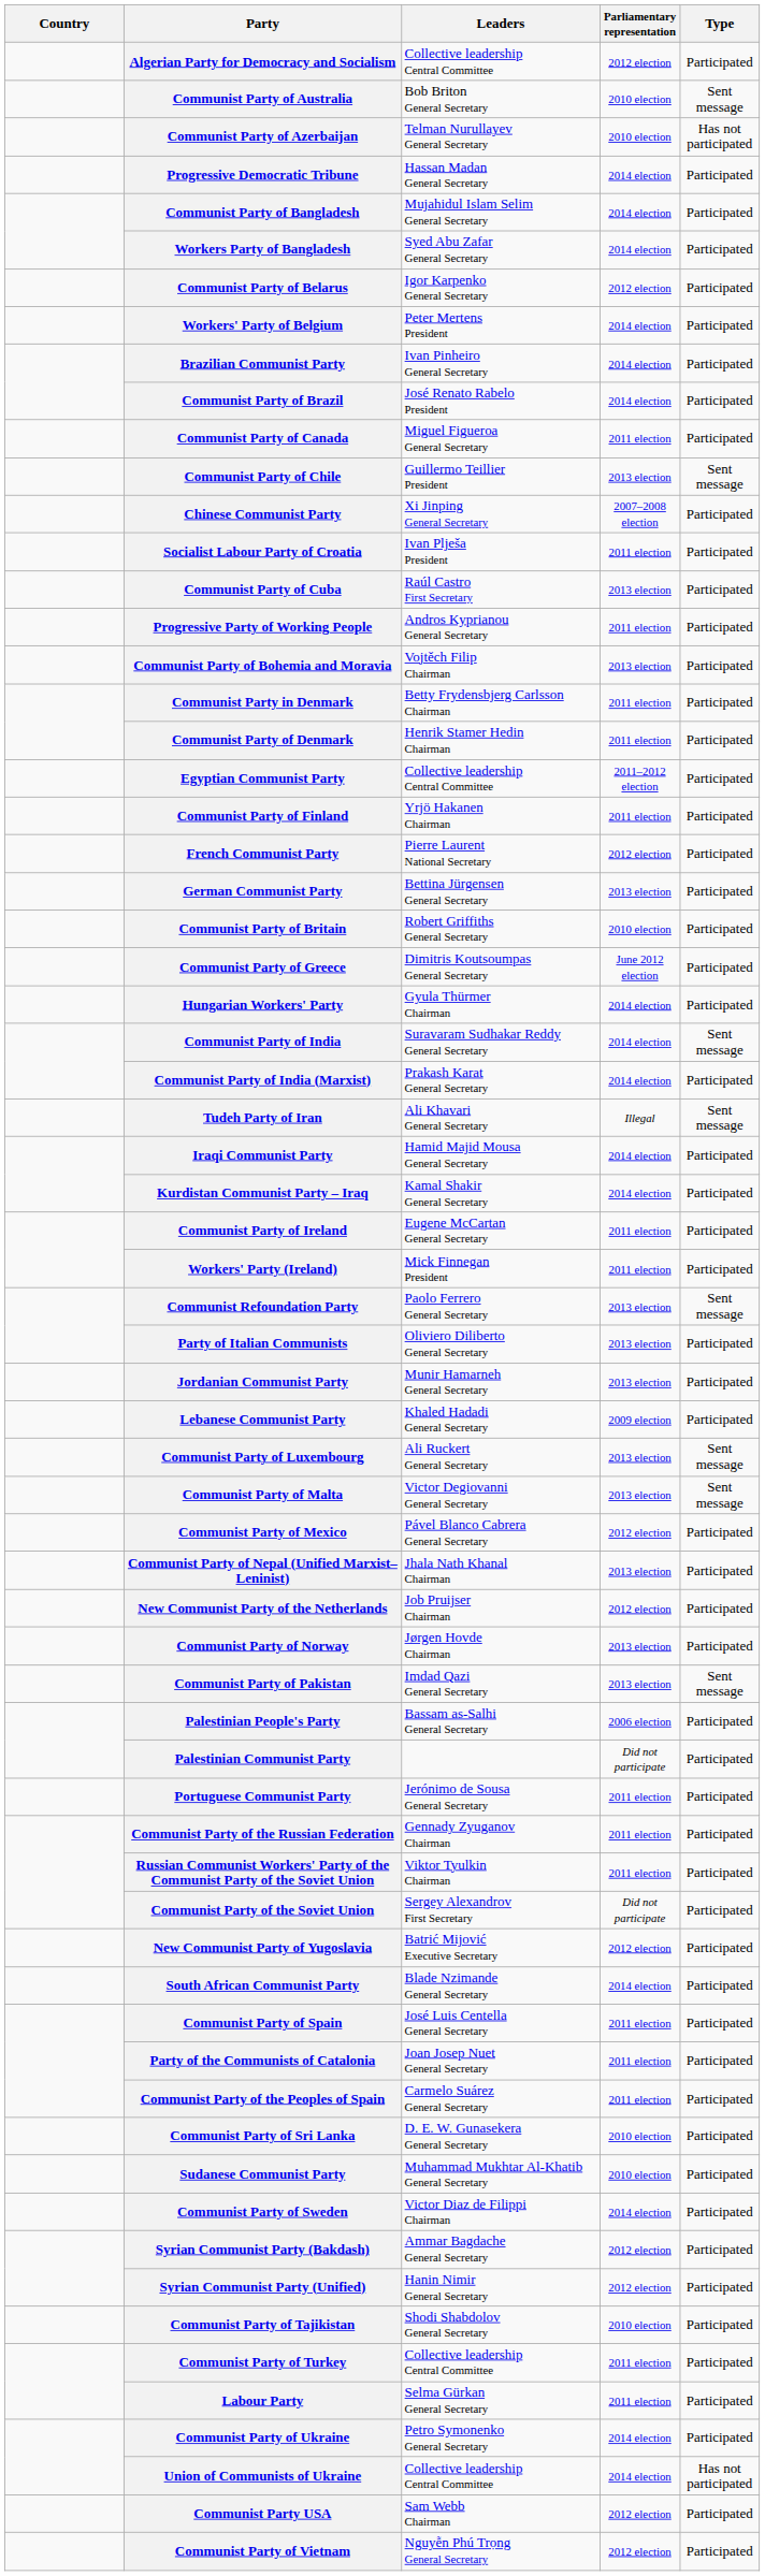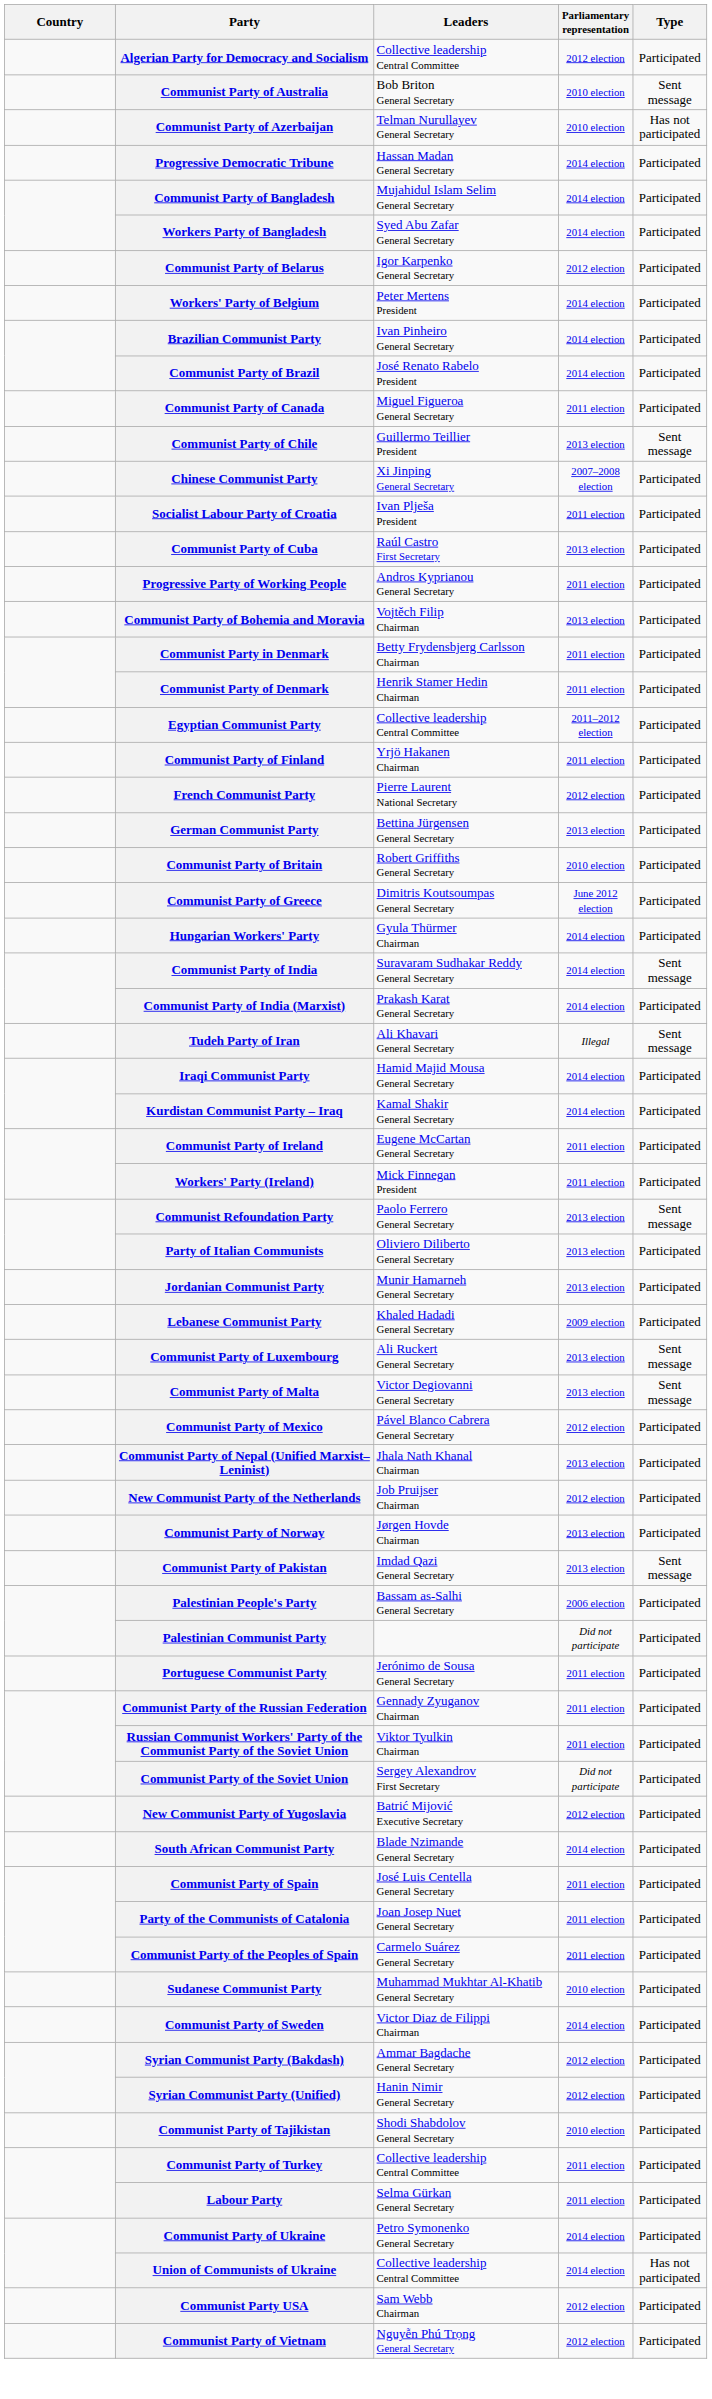 <table class="wikitable mw-collapsible mw-collapsed">
 <tr>
 <th width="15%" scope="col" class=unsortable>Country</th>
 <th width="35%" scope="col">Party</th>
 <th width="25%" scope="col" class=unsortable>Leaders</th>
 <th width="4%" scope="col"><small>Parliamentary<br>representation</small></th>
 <th width="10%" scope="col">Type</th>
 </tr>
 <tr>
 <td></td>
 <th scope="row"><a href='#'>Algerian Party for Democracy and Socialism</a></th>
 <td><a href='#'>Collective leadership</a><br><small>Central Committee</small></td>
 <td align="center"><small><a href='#'>2012 election</a></small></td>
 <td align="center">Participated</td>
 </tr>
 <tr>
 <td></td>
 <th scope="row"><a href='#'>Communist Party of Australia</a></th>
 <td>Bob Briton<br><small>General Secretary</small></td>
 <td align="center"><small><a href='#'>2010 election</a></small></td>
 <td align="center">Sent message</td>
 </tr>
 <tr>
 <td></td>
 <th scope="row"><a href='#'>Communist Party of Azerbaijan</a></th>
 <td><a href='#'>Telman Nurullayev</a><br><small>General Secretary</small></td>
 <td align="center"><small><a href='#'>2010 election</a></small></td>
 <td align="center">Has not participated</td>
 </tr>
 <tr>
 <td></td>
 <th scope="row"><a href='#'>Progressive Democratic Tribune</a></th>
 <td><a href='#'>Hassan Madan</a><br><small>General Secretary</small></td>
 <td align="center"><small><a href='#'>2014 election</a></small></td>
 <td align="center">Participated</td>
 </tr>
 <tr>
 <td rowspan="2"></td>
 <th scope="row"><a href='#'>Communist Party of Bangladesh</a></th>
 <td><a href='#'>Mujahidul Islam Selim</a><br><small>General Secretary</small></td>
 <td align="center"><small><a href='#'>2014 election</a></small></td>
 <td align="center">Participated</td>
 </tr>
 <tr>
 <th scope="row"><a href='#'>Workers Party of Bangladesh</a></th>
 <td><a href='#'>Syed Abu Zafar</a><br><small>General Secretary</small></td>
 <td align="center"><small><a href='#'>2014 election</a></small></td>
 <td align="center">Participated</td>
 </tr>
 <tr>
 <td></td>
 <th scope="row"><a href='#'>Communist Party of Belarus</a></th>
 <td><a href='#'>Igor Karpenko</a><br><small>General Secretary</small></td>
 <td align="center"><small><a href='#'>2012 election</a></small></td>
 <td align="center">Participated</td>
 </tr>
 <tr>
 <td></td>
 <th scope="row"><a href='#'>Workers' Party of Belgium</a></th>
 <td><a href='#'>Peter Mertens</a><br><small>President</small></td>
 <td align="center"><small><a href='#'>2014 election</a></small></td>
 <td align="center">Participated</td>
 </tr>
 <tr>
 <td rowspan="2"></td>
 <th scope="row"><a href='#'>Brazilian Communist Party</a></th>
 <td><a href='#'>Ivan Pinheiro</a><br><small>General Secretary</small></td>
 <td align="center"><small><a href='#'>2014 election</a></small></td>
 <td align="center">Participated</td>
 </tr>
 <tr>
 <th scope="row"><a href='#'>Communist Party of Brazil</a></th>
 <td><a href='#'>José Renato Rabelo</a><br><small>President</small></td>
 <td align="center"><small><a href='#'>2014 election</a></small></td>
 <td align="center">Participated</td>
 </tr>
 <tr>
 <td></td>
 <th scope="row"><a href='#'>Communist Party of Canada</a></th>
 <td><a href='#'>Miguel Figueroa</a><br><small>General Secretary</small></td>
 <td align="center"><small><a href='#'>2011 election</a></small></td>
 <td align="center">Participated</td>
 </tr>
 <tr>
 <td></td>
 <th scope="row"><a href='#'>Communist Party of Chile</a></th>
 <td><a href='#'>Guillermo Teillier</a><br><small>President</small></td>
 <td align="center"><small><a href='#'>2013 election</a></small></td>
 <td align="center">Sent message</td>
 </tr>
 <tr>
 <td></td>
 <th scope="row"><a href='#'>Chinese Communist Party</a></th>
 <td><a href='#'>Xi Jinping</a><br><small><a href='#'>General Secretary</a></small></td>
 <td align="center"><small><a href='#'>2007–2008 election</a></small></td>
 <td align="center">Participated</td>
 </tr>
 <tr>
 <td></td>
 <th scope="row"><a href='#'>Socialist Labour Party of Croatia</a></th>
 <td><a href='#'>Ivan Plješa</a><br><small>President</small></td>
 <td align="center"><small><a href='#'>2011 election</a></small></td>
 <td align="center">Participated</td>
 </tr>
 <tr>
 <td></td>
 <th scope="row"><a href='#'>Communist Party of Cuba</a></th>
 <td><a href='#'>Raúl Castro</a><br><small><a href='#'>First Secretary</a></small></td>
 <td align="center"><small><a href='#'>2013 election</a></small></td>
 <td align="center">Participated</td>
 </tr>
 <tr>
 <td></td>
 <th scope="row"><a href='#'>Progressive Party of Working People</a></th>
 <td><a href='#'>Andros Kyprianou</a><br><small>General Secretary</small></td>
 <td align="center"><small><a href='#'>2011 election</a></small></td>
 <td align="center">Participated</td>
 </tr>
 <tr>
 <td></td>
 <th scope="row"><a href='#'>Communist Party of Bohemia and Moravia</a></th>
 <td><a href='#'>Vojtěch Filip</a><br><small>Chairman</small></td>
 <td align="center"><small><a href='#'>2013 election</a></small></td>
 <td align="center">Participated</td>
 </tr>
 <tr>
 <td rowspan="2"></td>
 <th scope="row"><a href='#'>Communist Party in Denmark</a></th>
 <td><a href='#'>Betty Frydensbjerg Carlsson</a><br><small>Chairman</small></td>
 <td align="center"><small><a href='#'>2011 election</a></small></td>
 <td align="center">Participated</td>
 </tr>
 <tr>
 <th scope="row"><a href='#'>Communist Party of Denmark</a></th>
 <td><a href='#'>Henrik Stamer Hedin</a><br><small>Chairman</small></td>
 <td align="center"><small><a href='#'>2011 election</a></small></td>
 <td align="center">Participated</td>
 </tr>
 <tr>
 <td></td>
 <th scope="row"><a href='#'>Egyptian Communist Party</a></th>
 <td><a href='#'>Collective leadership</a><br><small>Central Committee</small></td>
 <td align="center"><small><a href='#'>2011–2012 election</a></small></td>
 <td align="center">Participated</td>
 </tr>
 <tr>
 <td></td>
 <th scope="row"><a href='#'>Communist Party of Finland</a></th>
 <td><a href='#'>Yrjö Hakanen</a><br><small>Chairman</small></td>
 <td align="center"><small><a href='#'>2011 election</a></small></td>
 <td align="center">Participated</td>
 </tr>
 <tr>
 <td></td>
 <th scope="row"><a href='#'>French Communist Party</a></th>
 <td><a href='#'>Pierre Laurent</a><br><small>National Secretary</small></td>
 <td align="center"><small><a href='#'>2012 election</a></small></td>
 <td align="center">Participated</td>
 </tr>
 <tr>
 <td></td>
 <th scope="row"><a href='#'>German Communist Party</a></th>
 <td><a href='#'>Bettina Jürgensen</a><br><small>General Secretary</small></td>
 <td align="center"><small><a href='#'>2013 election</a></small></td>
 <td align="center">Participated</td>
 </tr>
 <tr>
 <td></td>
 <th scope="row"><a href='#'>Communist Party of Britain</a></th>
 <td><a href='#'>Robert Griffiths</a><br><small>General Secretary</small></td>
 <td align="center"><small><a href='#'>2010 election</a></small></td>
 <td align="center">Participated</td>
 </tr>
 <tr>
 <td></td>
 <th scope="row"><a href='#'>Communist Party of Greece</a></th>
 <td><a href='#'>Dimitris Koutsoumpas</a><br><small>General Secretary</small></td>
 <td align="center"><small><a href='#'>June 2012 election</a></small></td>
 <td align="center">Participated</td>
 </tr>
 <tr>
 <td></td>
 <th scope="row"><a href='#'>Hungarian Workers' Party</a></th>
 <td><a href='#'>Gyula Thürmer</a><br><small>Chairman</small></td>
 <td align="center"><small><a href='#'>2014 election</a></small></td>
 <td align="center">Participated</td>
 </tr>
 <tr>
 <td rowspan="2"></td>
 <th scope="row"><a href='#'>Communist Party of India</a></th>
 <td><a href='#'>Suravaram Sudhakar Reddy</a><br><small>General Secretary</small></td>
 <td align="center"><small><a href='#'>2014 election</a></small></td>
 <td align="center">Sent message</td>
 </tr>
 <tr>
 <th scope="row"><a href='#'>Communist Party of India (Marxist)</a></th>
 <td><a href='#'>Prakash Karat</a><br><small>General Secretary</small></td>
 <td align="center"><small><a href='#'>2014 election</a></small></td>
 <td align="center">Participated</td>
 </tr>
 <tr>
 <td></td>
 <th scope="row"><a href='#'>Tudeh Party of Iran</a></th>
 <td><a href='#'>Ali Khavari</a><br><small>General Secretary</small></td>
 <td align="center"><small><em>Illegal</em></small></td>
 <td align="center">Sent message</td>
 </tr>
 <tr>
 <td rowspan="2"></td>
 <th scope="row"><a href='#'>Iraqi Communist Party</a></th>
 <td><a href='#'>Hamid Majid Mousa</a><br><small>General Secretary</small></td>
 <td align="center"><small><a href='#'>2014 election</a></small></td>
 <td align="center">Participated</td>
 </tr>
 <tr>
 <th scope="row"><a href='#'>Kurdistan Communist Party – Iraq</a></th>
 <td><a href='#'>Kamal Shakir</a><br><small>General Secretary</small></td>
 <td align="center"><small><a href='#'>2014 election</a></small></td>
 <td align="center">Participated</td>
 </tr>
 <tr>
 <td rowspan="2"></td>
 <th scope="row"><a href='#'>Communist Party of Ireland</a></th>
 <td><a href='#'>Eugene McCartan</a><br><small>General Secretary</small></td>
 <td align="center"><small><a href='#'>2011 election</a></small></td>
 <td align="center">Participated</td>
 </tr>
 <tr>
 <th scope="row"><a href='#'>Workers' Party (Ireland)</a></th>
 <td><a href='#'>Mick Finnegan</a><br><small>President</small></td>
 <td align="center"><small><a href='#'>2011 election</a></small></td>
 <td align="center">Participated</td>
 </tr>
 <tr>
 <td rowspan="2"></td>
 <th scope="row"><a href='#'>Communist Refoundation Party</a></th>
 <td><a href='#'>Paolo Ferrero</a><br><small>General Secretary</small></td>
 <td align="center"><small><a href='#'>2013 election</a></small></td>
 <td align="center">Sent message</td>
 </tr>
 <tr>
 <th scope="row"><a href='#'>Party of Italian Communists</a></th>
 <td><a href='#'>Oliviero Diliberto</a><br><small>General Secretary</small></td>
 <td align="center"><small><a href='#'>2013 election</a></small></td>
 <td align="center">Participated</td>
 </tr>
 <tr>
 <td></td>
 <th scope="row"><a href='#'>Jordanian Communist Party</a></th>
 <td><a href='#'>Munir Hamarneh</a><br><small>General Secretary</small></td>
 <td align="center"><small><a href='#'>2013 election</a></small></td>
 <td align="center">Participated</td>
 </tr>
 <tr>
 <td></td>
 <th scope="row"><a href='#'>Lebanese Communist Party</a></th>
 <td><a href='#'>Khaled Hadadi</a><br><small>General Secretary</small></td>
 <td align="center"><small><a href='#'>2009 election</a></small></td>
 <td align="center">Participated</td>
 </tr>
 <tr>
 <td></td>
 <th scope="row"><a href='#'>Communist Party of Luxembourg</a></th>
 <td><a href='#'>Ali Ruckert</a><br><small>General Secretary</small></td>
 <td align="center"><small><a href='#'>2013 election</a></small></td>
 <td align="center">Sent message</td>
 </tr>
 <tr>
 <td></td>
 <th scope="row"><a href='#'>Communist Party of Malta</a></th>
 <td><a href='#'>Victor Degiovanni</a><br><small>General Secretary</small></td>
 <td align="center"><small><a href='#'>2013 election</a></small></td>
 <td align="center">Sent message</td>
 </tr>
 <tr>
 <td></td>
 <th scope="row"><a href='#'>Communist Party of Mexico</a></th>
 <td><a href='#'>Pável Blanco Cabrera</a><br><small>General Secretary</small></td>
 <td align="center"><small><a href='#'>2012 election</a></small></td>
 <td align="center">Participated</td>
 </tr>
 <tr>
 <td></td>
 <th scope="row"><a href='#'>Communist Party of Nepal (Unified Marxist–Leninist)</a></th>
 <td><a href='#'>Jhala Nath Khanal</a><br><small>Chairman</small></td>
 <td align="center"><small><a href='#'>2013 election</a></small></td>
 <td align="center">Participated</td>
 </tr>
 <tr>
 <td></td>
 <th scope="row"><a href='#'>New Communist Party of the Netherlands</a></th>
 <td><a href='#'>Job Pruijser</a><br><small>Chairman</small></td>
 <td align="center"><small><a href='#'>2012 election</a></small></td>
 <td align="center">Participated</td>
 </tr>
 <tr>
 <td></td>
 <th scope="row"><a href='#'>Communist Party of Norway</a></th>
 <td><a href='#'>Jørgen Hovde</a><br><small>Chairman</small></td>
 <td align="center"><small><a href='#'>2013 election</a></small></td>
 <td align="center">Participated</td>
 </tr>
 <tr>
 <td></td>
 <th scope="row"><a href='#'>Communist Party of Pakistan</a></th>
 <td><a href='#'>Imdad Qazi</a><br><small>General Secretary</small></td>
 <td align="center"><small><a href='#'>2013 election</a></small></td>
 <td align="center">Sent message</td>
 </tr>
 <tr>
 <td rowspan="2"></td>
 <th scope="row"><a href='#'>Palestinian People's Party</a></th>
 <td><a href='#'>Bassam as-Salhi</a><br><small>General Secretary</small></td>
 <td align="center"><small><a href='#'>2006 election</a></small></td>
 <td align="center">Participated</td>
 </tr>
 <tr>
 <th scope="row"><a href='#'>Palestinian Communist Party</a></th>
 <td></td>
 <td align="center"><small><em>Did not participate</em></small></td>
 <td align="center">Participated</td>
 </tr>
 <tr>
 <td></td>
 <th scope="row"><a href='#'>Portuguese Communist Party</a></th>
 <td><a href='#'>Jerónimo de Sousa</a><br><small>General Secretary</small></td>
 <td align="center"><small><a href='#'>2011 election</a></small></td>
 <td align="center">Participated</td>
 </tr>
 <tr>
 <td rowspan="3"></td>
 <th scope="row"><a href='#'>Communist Party of the Russian Federation</a></th>
 <td><a href='#'>Gennady Zyuganov</a><br><small>Chairman</small></td>
 <td align="center"><small><a href='#'>2011 election</a></small></td>
 <td align="center">Participated</td>
 </tr>
 <tr>
 <th scope="row"><a href='#'>Russian Communist Workers' Party of the Communist Party of the Soviet Union</a></th>
 <td><a href='#'>Viktor Tyulkin</a><br><small>Chairman</small></td>
 <td align="center"><small><a href='#'>2011 election</a></small></td>
 <td align="center">Participated</td>
 </tr>
 <tr>
 <th scope="row"><a href='#'>Communist Party of the Soviet Union</a></th>
 <td><a href='#'>Sergey Alexandrov</a><br><small>First Secretary</small></td>
 <td align="center"><small><em>Did not participate</em></small></td>
 <td align="center">Participated</td>
 </tr>
 <tr>
 <td></td>
 <th scope="row"><a href='#'>New Communist Party of Yugoslavia</a></th>
 <td><a href='#'>Batrić Mijović</a><br><small>Executive Secretary</small></td>
 <td align="center"><small><a href='#'>2012 election</a></small></td>
 <td align="center">Participated</td>
 </tr>
 <tr>
 <td></td>
 <th scope="row"><a href='#'>South African Communist Party</a></th>
 <td><a href='#'>Blade Nzimande</a><br><small>General Secretary</small></td>
 <td align="center"><small><a href='#'>2014 election</a></small></td>
 <td align="center">Participated</td>
 </tr>
 <tr>
 <td rowspan="3"></td>
 <th scope="row"><a href='#'>Communist Party of Spain</a></th>
 <td><a href='#'>José Luis Centella</a><br><small>General Secretary</small></td>
 <td align="center"><small><a href='#'>2011 election</a></small></td>
 <td align="center">Participated</td>
 </tr>
 <tr>
 <th scope="row"><a href='#'>Party of the Communists of Catalonia</a></th>
 <td><a href='#'>Joan Josep Nuet</a><br><small>General Secretary</small></td>
 <td align="center"><small><a href='#'>2011 election</a></small></td>
 <td align="center">Participated</td>
 </tr>
 <tr>
 <th scope="row"><a href='#'>Communist Party of the Peoples of Spain</a></th>
 <td><a href='#'>Carmelo Suárez</a><br><small>General Secretary</small></td>
 <td align="center"><small><a href='#'>2011 election</a></small></td>
 <td align="center">Participated</td>
 </tr>
 <tr>
 <td></td>
-<th scope="row"><a href='#'>Communist Party of Sri Lanka</a></th>
-<td><a href='#'>D. E. W. Gunasekera</a><br><small>General Secretary</small></td>
-<td align="center"><small><a href='#'>2010 election</a></small></td>
-<td align="center">Participated</td>
-</tr>
-<tr>
-<td></td>
 <th scope="row"><a href='#'>Sudanese Communist Party</a></th>
 <td><a href='#'>Muhammad Mukhtar Al-Khatib</a><br><small>General Secretary</small></td>
 <td align="center"><small><a href='#'>2010 election</a></small></td>
 <td align="center">Participated</td>
 </tr>
 <tr>
 <td></td>
 <th scope="row"><a href='#'>Communist Party of Sweden</a></th>
 <td><a href='#'>Victor Diaz de Filippi</a><br><small>Chairman</small></td>
 <td align="center"><small><a href='#'>2014 election</a></small></td>
 <td align="center">Participated</td>
 </tr>
 <tr>
 <td rowspan="2"></td>
 <th scope="row"><a href='#'>Syrian Communist Party (Bakdash)</a></th>
 <td><a href='#'>Ammar Bagdache</a><br><small>General Secretary</small></td>
 <td align="center"><small><a href='#'>2012 election</a></small></td>
 <td align="center">Participated</td>
 </tr>
 <tr>
 <th scope="row"><a href='#'>Syrian Communist Party (Unified)</a></th>
 <td><a href='#'>Hanin Nimir</a><br><small>General Secretary</small></td>
 <td align="center"><small><a href='#'>2012 election</a></small></td>
 <td align="center">Participated</td>
 </tr>
 <tr>
 <td></td>
 <th scope="row"><a href='#'>Communist Party of Tajikistan</a></th>
 <td><a href='#'>Shodi Shabdolov</a><br><small>General Secretary</small></td>
 <td align="center"><small><a href='#'>2010 election</a></small></td>
 <td align="center">Participated</td>
 </tr>
 <tr>
 <td rowspan="2"></td>
 <th scope="row"><a href='#'>Communist Party of Turkey</a></th>
 <td><a href='#'>Collective leadership</a><br><small>Central Committee</small></td>
 <td align="center"><small><a href='#'>2011 election</a></small></td>
 <td align="center">Participated</td>
 </tr>
 <tr>
 <th scope="row"><a href='#'>Labour Party</a></th>
 <td><a href='#'>Selma Gürkan</a><br><small>General Secretary</small></td>
 <td align="center"><small><a href='#'>2011 election</a></small></td>
 <td align="center">Participated</td>
 </tr>
 <tr>
 <td rowspan="2"></td>
 <th scope="row"><a href='#'>Communist Party of Ukraine</a></th>
 <td><a href='#'>Petro Symonenko</a><br><small>General Secretary</small></td>
 <td align="center"><small><a href='#'>2014 election</a></small></td>
 <td align="center">Participated</td>
 </tr>
 <tr>
 <th scope="row"><a href='#'>Union of Communists of Ukraine</a></th>
 <td><a href='#'>Collective leadership</a><br><small>Central Committee</small></td>
 <td align="center"><small><a href='#'>2014 election</a></small></td>
 <td align="center">Has not participated</td>
 </tr>
 <tr>
 <td></td>
 <th scope="row"><a href='#'>Communist Party USA</a></th>
 <td><a href='#'>Sam Webb</a><br><small>Chairman</small></td>
 <td align="center"><small><a href='#'>2012 election</a></small></td>
 <td align="center">Participated</td>
 </tr>
 <tr>
 <td></td>
 <th scope="row"><a href='#'>Communist Party of Vietnam</a></th>
 <td><a href='#'>Nguyễn Phú Trọng</a><br><small><a href='#'>General Secretary</a></small></td>
 <td align="center"><small><a href='#'>2012 election</a></small></td>
 <td align="center">Participated</td>
 </tr>
 </table>
